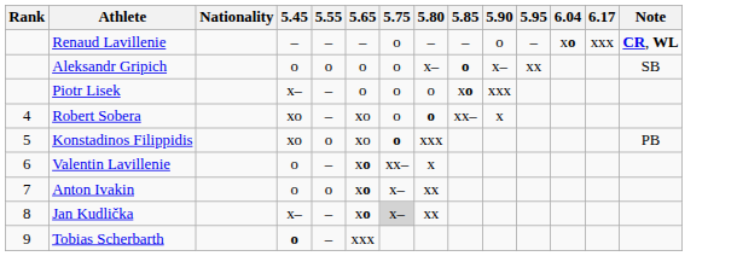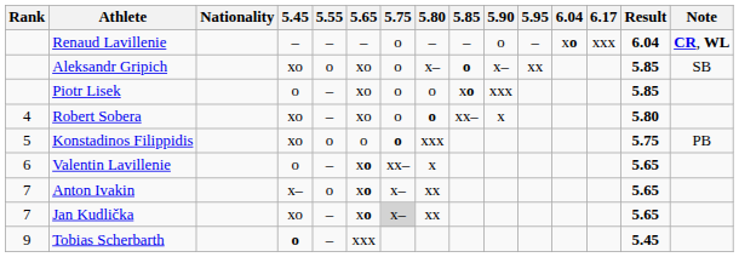 <table class="wikitable sortable" style="text-align:center">
 <tr>
 <th>Rank</th>
 <th>Athlete</th>
 <th>Nationality</th>
 <th>5.45</th>
 <th>5.55</th>
 <th>5.65</th>
 <th>5.75</th>
 <th>5.80</th>
 <th>5.85</th>
 <th>5.90</th>
 <th>5.95</th>
 <th>6.04</th>
 <th>6.17</th>
+<th>Result</th>
 <th>Note</th>
 </tr>
 <tr>
 <td></td>
 <td align=left><a href='#'>Renaud Lavillenie</a></td>
 <td align=left></td>
 <td>–</td>
 <td>–</td>
 <td>–</td>
 <td>o</td>
 <td>–</td>
 <td>–</td>
 <td>o</td>
 <td>–</td>
 <td>x<strong>o</strong></td>
 <td>xxx</td>
+<td><strong>6.04</strong></td>
 <td><strong><a href='#'>CR</a></strong>, <strong>WL</strong></td>
 </tr>
 <tr>
 <td></td>
 <td align=left><a href='#'>Aleksandr Gripich</a></td>
 <td align=left></td>
+<td>xo</td>
 <td>o</td>
-<td>o</td>
-<td>o</td>
+<td>xo</td>
 <td>o</td>
 <td>x–</td>
 <td><strong>o</strong></td>
 <td>x–</td>
 <td>xx</td>
 <td></td>
 <td></td>
+<td><strong>5.85</strong></td>
 <td>SB</td>
 </tr>
 <tr>
 <td></td>
 <td align=left><a href='#'>Piotr Lisek</a></td>
 <td align=left></td>
-<td>x–</td>
+<td>o</td>
 <td>–</td>
-<td>o</td>
+<td>xo</td>
 <td>o</td>
 <td>o</td>
 <td>x<strong>o</strong></td>
 <td>xxx</td>
 <td></td>
 <td></td>
 <td></td>
+<td><strong>5.85</strong></td>
 <td></td>
 </tr>
 <tr>
 <td>4</td>
 <td align=left><a href='#'>Robert Sobera</a></td>
 <td align=left></td>
 <td>xo</td>
 <td>–</td>
 <td>xo</td>
 <td>o</td>
 <td><strong>o</strong></td>
 <td>xx–</td>
 <td>x</td>
 <td></td>
 <td></td>
 <td></td>
+<td><strong>5.80</strong></td>
 <td></td>
 </tr>
 <tr>
 <td>5</td>
 <td align=left><a href='#'>Konstadinos Filippidis</a></td>
 <td align=left></td>
 <td>xo</td>
 <td>o</td>
-<td>xo</td>
+<td>o</td>
 <td><strong>o</strong></td>
 <td>xxx</td>
 <td></td>
 <td></td>
 <td></td>
 <td></td>
 <td></td>
+<td><strong>5.75</strong></td>
 <td>PB</td>
 </tr>
 <tr>
 <td>6</td>
 <td align=left><a href='#'>Valentin Lavillenie</a></td>
 <td align=left></td>
 <td>o</td>
 <td>–</td>
 <td>x<strong>o</strong></td>
 <td>xx–</td>
 <td>x</td>
 <td></td>
 <td></td>
 <td></td>
 <td></td>
 <td></td>
+<td><strong>5.65</strong></td>
 <td></td>
 </tr>
 <tr>
 <td>7</td>
 <td align=left><a href='#'>Anton Ivakin</a></td>
 <td align=left></td>
-<td>o</td>
+<td>x–</td>
 <td>o</td>
 <td>x<strong>o</strong></td>
 <td>x–</td>
 <td>xx</td>
 <td></td>
 <td></td>
 <td></td>
 <td></td>
 <td></td>
+<td><strong>5.65</strong></td>
 <td></td>
 </tr>
 <tr>
-<td>8</td>
+<td>7</td>
 <td align=left><a href='#'>Jan Kudlička</a></td>
 <td align=left></td>
-<td>x–</td>
+<td>xo</td>
 <td>–</td>
 <td>x<strong>o</strong></td>
 <td style="background: lightgrey;">x–</td>
 <td>xx</td>
 <td></td>
 <td></td>
 <td></td>
 <td></td>
 <td></td>
+<td><strong>5.65</strong></td>
 <td></td>
 </tr>
 <tr>
 <td>9</td>
 <td align=left><a href='#'>Tobias Scherbarth</a></td>
 <td align=left></td>
 <td><strong>o</strong></td>
 <td>–</td>
 <td>xxx</td>
 <td></td>
 <td></td>
 <td></td>
 <td></td>
 <td></td>
 <td></td>
 <td></td>
+<td><strong>5.45</strong></td>
 <td></td>
 </tr>
 </table>
